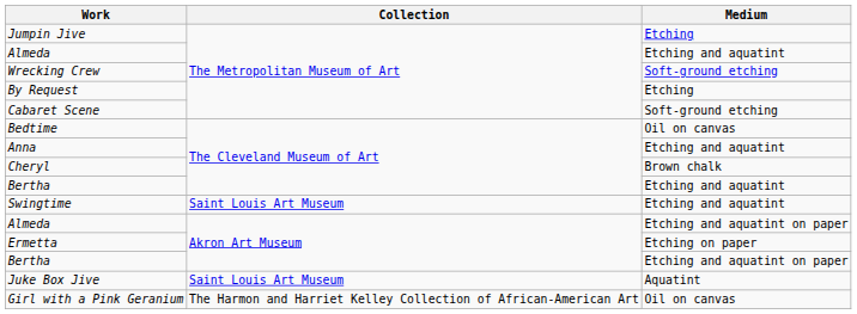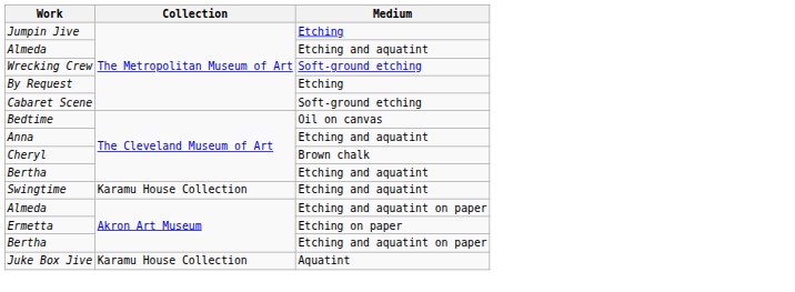 <table class="wikitable">
 <tr>
 <th>Work</th>
 <th>Collection</th>
 <th>Medium</th>
 </tr>
 <tr>
 <td><em>Jumpin Jive</em></td>
 <td rowspan="5"><a href='#'>The Metropolitan Museum of Art</a></td>
 <td><a href='#'>Etching</a></td>
 </tr>
 <tr>
 <td><em>Almeda </em></td>
 <td>Etching and aquatint</td>
 </tr>
 <tr>
 <td><em>Wrecking Crew</em></td>
 <td><a href='#'>Soft-ground etching</a>  </td>
 </tr>
 <tr>
 <td><em>By Request </em></td>
 <td>Etching</td>
 </tr>
 <tr>
 <td><em>Cabaret Scene </em></td>
 <td>Soft-ground etching  </td>
 </tr>
 <tr>
 <td><em>Bedtime</em></td>
 <td rowspan="4"><a href='#'>The Cleveland Museum of Art</a></td>
 <td>Oil on canvas</td>
 </tr>
 <tr>
 <td><em>Anna</em></td>
 <td>Etching and aquatint</td>
 </tr>
 <tr>
 <td><em>Cheryl</em></td>
 <td>Brown chalk</td>
 </tr>
 <tr>
 <td><em>Bertha</em></td>
 <td>Etching and aquatint</td>
 </tr>
 <tr>
 <td><em>Swingtime</em></td>
-<td><a href='#'>Saint Louis Art Museum</a></td>
+<td>Karamu House Collection</td>
 <td>Etching and aquatint</td>
 </tr>
 <tr>
 <td><em>Almeda</em></td>
 <td rowspan="3"><a href='#'>Akron Art Museum</a></td>
 <td>Etching and aquatint on paper</td>
 </tr>
 <tr>
 <td><em>Ermetta</em></td>
 <td>Etching on paper</td>
 </tr>
 <tr>
 <td><em>Bertha</em></td>
 <td>Etching and aquatint on paper</td>
 </tr>
 <tr>
 <td><em>Juke Box Jive</em></td>
-<td><a href='#'>Saint Louis Art Museum</a></td>
+<td>Karamu House Collection</td>
 <td>Aquatint</td>
 </tr>
-<tr>
-<td><em>Girl with a Pink Geranium</em></td>
-<td>The Harmon and Harriet Kelley Collection of African-American Art</td>
-<td>Oil on canvas</td>
-</tr>
 </table>
